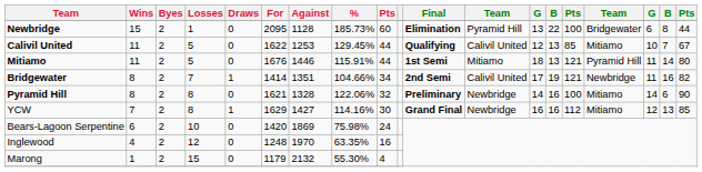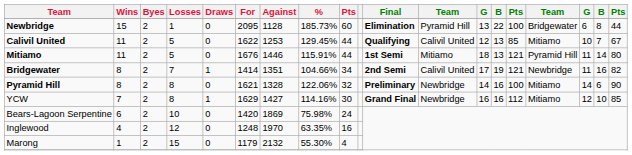 <table style="font-size: 85%; text-align: left;" class="wikitable">
 <tr>
 <th style="color:crimson">Team</th>
 <th style="color:crimson">Wins</th>
 <th style="color:crimson">Byes</th>
 <th style="color:crimson">Losses</th>
 <th style="color:crimson">Draws</th>
 <th style="color:crimson">For</th>
 <th style="color:crimson">Against</th>
 <th style="color:crimson">%</th>
 <th style="color:crimson">Pts</th>
 <th></th>
 <th style="color:green">Final</th>
 <th style="color:green">Team</th>
 <th style="color:green">G</th>
 <th style="color:green">B</th>
 <th style="color:green">Pts</th>
 <th style="color:green">Team</th>
 <th style="color:green">G</th>
 <th style="color:green">B</th>
 <th style="color:green">Pts</th>
 </tr>
 <tr>
 </tr>
 <tr>
 </tr>
 <tr>
 <td><strong>	Newbridge	</strong></td>
 <td>15</td>
 <td>2</td>
 <td>1</td>
 <td>0</td>
 <td>2095</td>
 <td>1128</td>
 <td>185.73%</td>
 <td>60</td>
 <td></td>
 <td><strong>Elimination</strong></td>
 <td>Pyramid Hill</td>
 <td>13</td>
 <td>22</td>
 <td>100</td>
 <td>Bridgewater</td>
 <td>6</td>
 <td>8</td>
 <td>44</td>
 </tr>
 <tr>
 <td><strong>	Calivil United	</strong></td>
 <td>11</td>
 <td>2</td>
 <td>5</td>
 <td>0</td>
 <td>1622</td>
 <td>1253</td>
 <td>129.45%</td>
 <td>44</td>
 <td></td>
 <td><strong>Qualifying</strong></td>
 <td>Calivil United</td>
 <td>12</td>
 <td>13</td>
 <td>85</td>
 <td>Mitiamo</td>
 <td>10</td>
 <td>7</td>
 <td>67</td>
 </tr>
 <tr>
 <td><strong>	Mitiamo	</strong></td>
 <td>11</td>
 <td>2</td>
 <td>5</td>
 <td>0</td>
 <td>1676</td>
 <td>1446</td>
 <td>115.91%</td>
 <td>44</td>
 <td></td>
 <td><strong>1st Semi</strong></td>
 <td>Mitiamo</td>
 <td>18</td>
 <td>13</td>
 <td>121</td>
 <td>Pyramid Hill</td>
 <td>11</td>
 <td>14</td>
 <td>80</td>
 </tr>
 <tr>
 <td><strong>	Bridgewater	</strong></td>
 <td>8</td>
 <td>2</td>
 <td>7</td>
 <td>1</td>
 <td>1414</td>
 <td>1351</td>
 <td>104.66%</td>
 <td>34</td>
 <td></td>
 <td><strong>2nd Semi</strong></td>
 <td>Calivil United</td>
 <td>17</td>
 <td>19</td>
 <td>121</td>
 <td>Newbridge</td>
 <td>11</td>
 <td>16</td>
 <td>82</td>
 </tr>
 <tr>
 <td><strong>	Pyramid Hill	</strong></td>
 <td>8</td>
 <td>2</td>
 <td>8</td>
 <td>0</td>
 <td>1621</td>
 <td>1328</td>
 <td>122.06%</td>
 <td>32</td>
 <td></td>
 <td><strong>Preliminary</strong></td>
 <td>Newbridge</td>
 <td>14</td>
 <td>16</td>
 <td>100</td>
 <td>Mitiamo</td>
 <td>14</td>
 <td>6</td>
 <td>90</td>
 </tr>
 <tr>
 <td>YCW</td>
 <td>7</td>
 <td>2</td>
 <td>8</td>
 <td>1</td>
 <td>1629</td>
 <td>1427</td>
 <td>114.16%</td>
 <td>30</td>
 <td></td>
 <td><strong>Grand Final</strong></td>
 <td>Newbridge</td>
 <td>16</td>
 <td>16</td>
 <td>112</td>
 <td>Mitiamo</td>
 <td>12</td>
-<td>13</td>
+<td>10</td>
 <td>85</td>
 </tr>
 <tr>
 <td>Bears-Lagoon Serpentine</td>
 <td>6</td>
 <td>2</td>
 <td>10</td>
 <td>0</td>
 <td>1420</td>
 <td>1869</td>
 <td>75.98%</td>
 <td>24</td>
 <td></td>
 </tr>
 <tr>
 <td>Inglewood</td>
 <td>4</td>
 <td>2</td>
 <td>12</td>
 <td>0</td>
 <td>1248</td>
 <td>1970</td>
 <td>63.35%</td>
 <td>16</td>
 <td></td>
 </tr>
 <tr>
 <td>Marong</td>
 <td>1</td>
 <td>2</td>
 <td>15</td>
 <td>0</td>
 <td>1179</td>
 <td>2132</td>
 <td>55.30%</td>
 <td>4</td>
 <td></td>
 </tr>
 <tr>
 </tr>
 </table>
